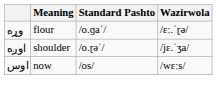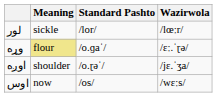 <table class="wikitable">
 <tr>
 <th></th>
 <th>Meaning</th>
 <th>Standard Pashto</th>
 <th>Wazirwola</th>
 </tr>
 <tr>
+<td>لور</td>
+<td>sickle</td>
+<td>/lor/</td>
+<td>/lœːr/</td>
+</tr>
+<tr>
 <td>وړه</td>
-<td>flour</td>
+<td style="background: khaki;">flour</td>
 <td>/o.ɡaˈ/</td>
 <td>/ɛː.ˈɽə/</td>
 </tr>
 <tr>
 <td>اوږه</td>
 <td>shoulder</td>
 <td>/o.ɽəˈ/</td>
 <td>/jɛ.ˈʒa/</td>
 </tr>
 <tr>
 <td>اوس</td>
 <td>now</td>
 <td>/os/</td>
 <td>/wɛːs/</td>
 </tr>
 </table>
